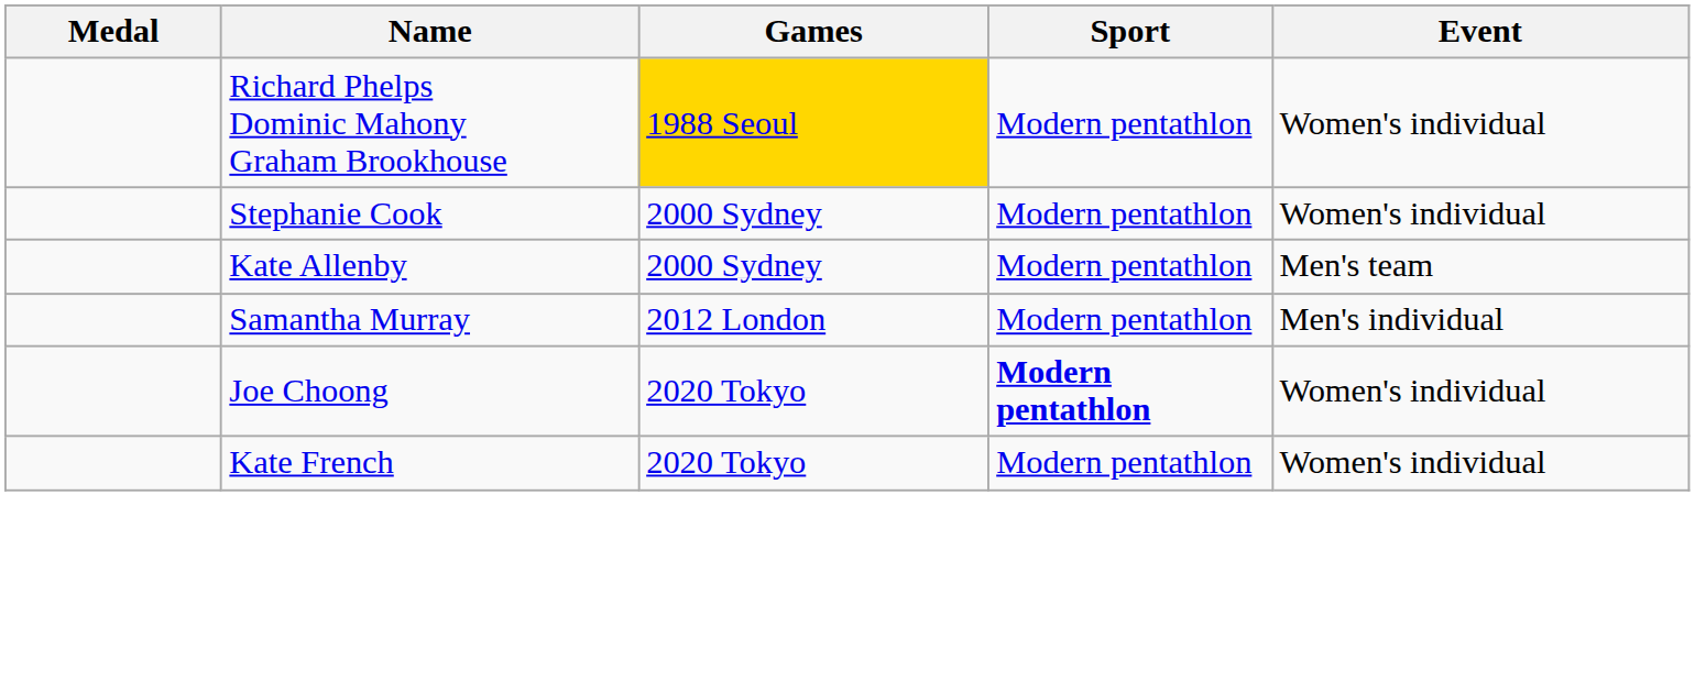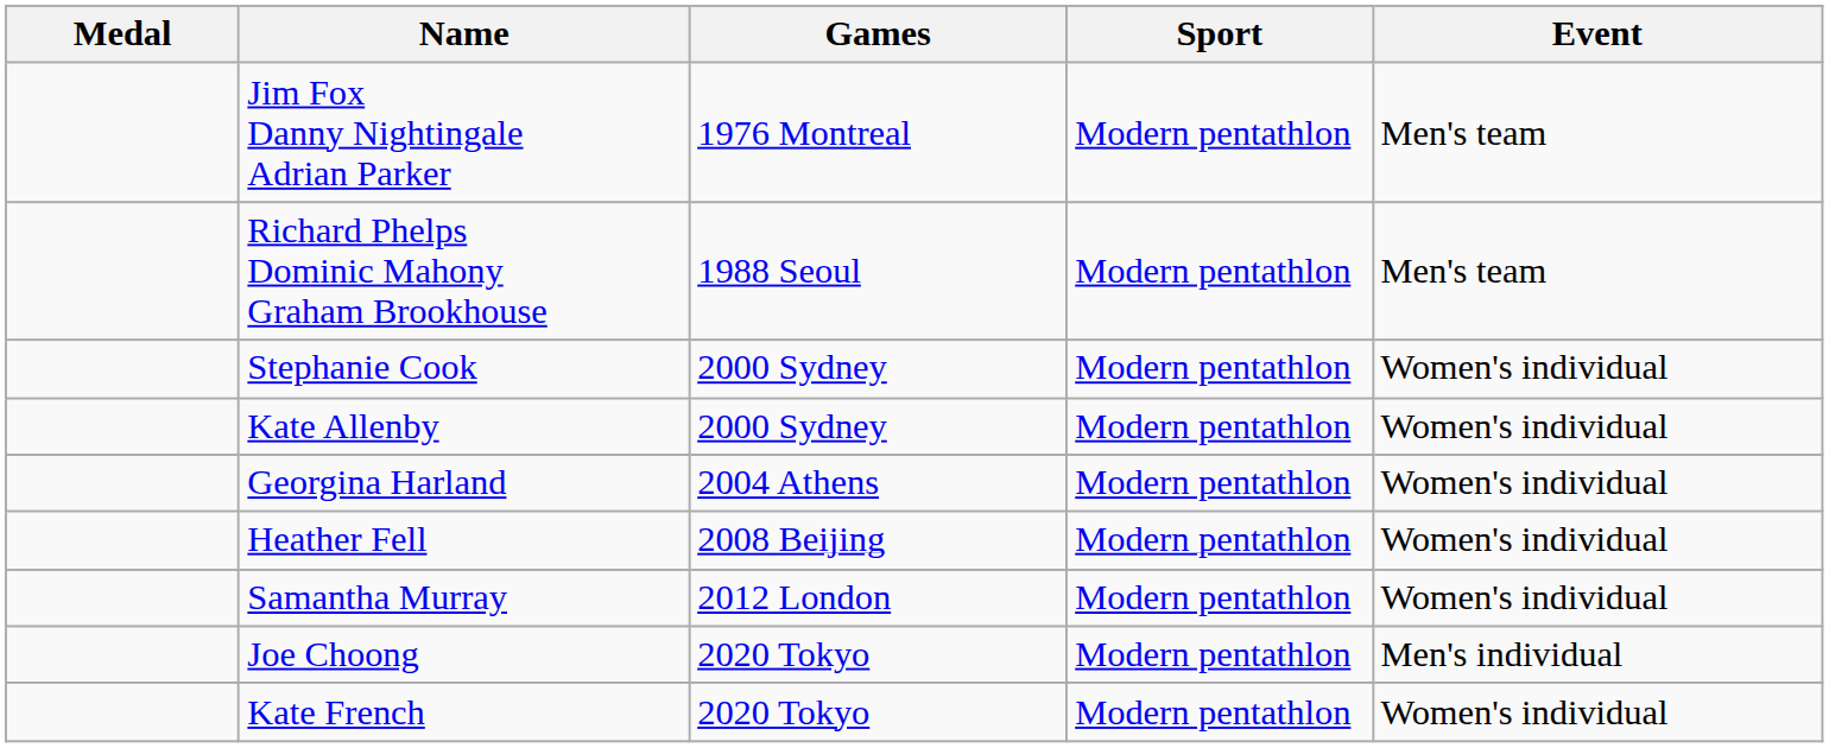 <table class="wikitable sortable collapsible collapsed">
 <tr>
 <th style="width:6em">Medal</th>
 <th style="width:12em">Name</th>
 <th style="width:10em">Games</th>
 <th style="width:8em">Sport</th>
 <th style="width:12em">Event</th>
 </tr>
 <tr>
 <td></td>
+<td><a href='#'>Jim Fox</a><br><a href='#'>Danny Nightingale</a><br><a href='#'>Adrian Parker</a></td>
+<td> <a href='#'>1976 Montreal</a></td>
+<td> <a href='#'>Modern pentathlon</a></td>
+<td>Men's team</td>
+</tr>
+<tr>
+<td></td>
 <td><a href='#'>Richard Phelps</a><br><a href='#'>Dominic Mahony</a><br> <a href='#'>Graham Brookhouse</a></td>
-<td style="background: gold;"> <a href='#'>1988 Seoul</a></td>
+<td> <a href='#'>1988 Seoul</a></td>
 <td> <a href='#'>Modern pentathlon</a></td>
-<td>Women's individual</td>
+<td>Men's team</td>
 </tr>
 <tr>
 <td></td>
 <td><a href='#'>Stephanie Cook</a></td>
 <td> <a href='#'>2000 Sydney</a></td>
 <td> <a href='#'>Modern pentathlon</a></td>
 <td>Women's individual</td>
 </tr>
 <tr>
 <td></td>
 <td><a href='#'>Kate Allenby</a></td>
 <td> <a href='#'>2000 Sydney</a></td>
 <td> <a href='#'>Modern pentathlon</a></td>
-<td>Men's team</td>
+<td>Women's individual</td>
+</tr>
+<tr>
+<td></td>
+<td><a href='#'>Georgina Harland</a></td>
+<td> <a href='#'>2004 Athens</a></td>
+<td> <a href='#'>Modern pentathlon</a></td>
+<td>Women's individual</td>
+</tr>
+<tr>
+<td></td>
+<td><a href='#'>Heather Fell</a></td>
+<td> <a href='#'>2008 Beijing</a></td>
+<td> <a href='#'>Modern pentathlon</a></td>
+<td>Women's individual</td>
 </tr>
 <tr>
 <td></td>
 <td><a href='#'>Samantha Murray</a></td>
 <td> <a href='#'>2012 London</a></td>
 <td> <a href='#'>Modern pentathlon</a></td>
-<td>Men's individual</td>
+<td>Women's individual</td>
 </tr>
 <tr>
 <td></td>
 <td><a href='#'>Joe Choong</a></td>
 <td> <a href='#'>2020 Tokyo</a></td>
-<td><strong> <a href='#'>Modern pentathlon</a></strong></td>
-<td>Women's individual</td>
+<td> <a href='#'>Modern pentathlon</a></td>
+<td>Men's individual</td>
 </tr>
 <tr>
 <td></td>
 <td><a href='#'>Kate French</a></td>
 <td> <a href='#'>2020 Tokyo</a></td>
 <td> <a href='#'>Modern pentathlon</a></td>
 <td>Women's individual</td>
 </tr>
 </table>
